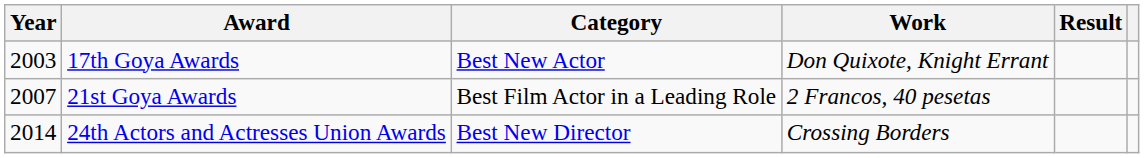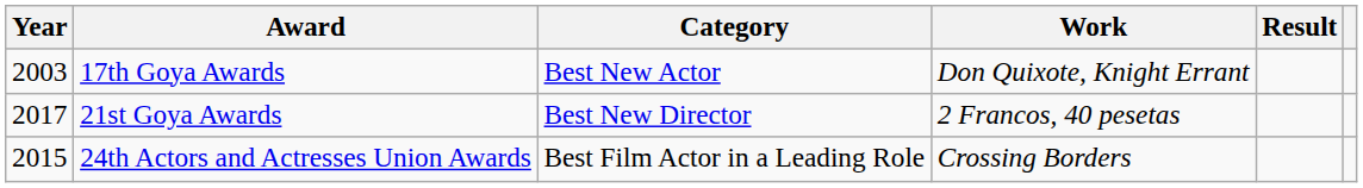 <table class="wikitable sortable plainrowheaders">
 <tr>
 <th>Year</th>
 <th>Award</th>
 <th>Category</th>
 <th>Work</th>
 <th>Result</th>
 <th scope="col" class="unsortable"></th>
 </tr>
 <tr>
 <td align = "center">2003</td>
 <td><a href='#'>17th Goya Awards</a></td>
 <td><a href='#'>Best New Actor</a></td>
 <td><em>Don Quixote, Knight Errant</em></td>
 <td></td>
 <td align = "center"></td>
 </tr>
 <tr>
-<td align = "center">2007</td>
+<td align = "center">2017</td>
 <td><a href='#'>21st Goya Awards</a></td>
-<td>Best Film Actor in a Leading Role</td>
+<td><a href='#'>Best New Director</a></td>
 <td><em>2 Francos, 40 pesetas</em></td>
 <td></td>
 <td align = "center"></td>
 </tr>
 <tr>
-<td align = "center">2014</td>
+<td align = "center">2015</td>
 <td><a href='#'>24th Actors and Actresses Union Awards</a></td>
-<td><a href='#'>Best New Director</a></td>
+<td>Best Film Actor in a Leading Role</td>
 <td><em>Crossing Borders</em></td>
 <td></td>
 <td align = "center"></td>
 </tr>
 </table>
